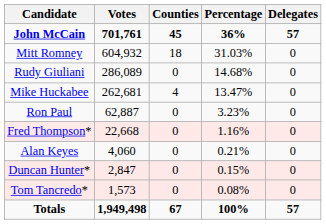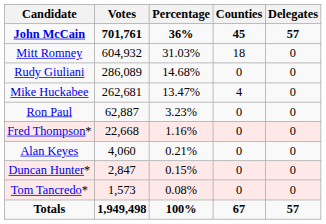 <table class="wikitable" style="text-align:center;">
 <tr style="background-color:#E9E9E9">
 <th>Candidate</th>
 <th>Votes</th>
+<th>Percentage</th>
 <th>Counties</th>
-<th>Percentage</th>
 <th>Delegates</th>
 </tr>
 <tr>
 <td><strong><a href='#'>John McCain</a></strong></td>
 <td><strong>701,761</strong></td>
+<td><strong>36%</strong></td>
 <td><strong>45</strong></td>
-<td><strong>36%</strong></td>
 <td><strong>57</strong></td>
 </tr>
 <tr>
 <td><a href='#'>Mitt Romney</a></td>
 <td>604,932</td>
+<td>31.03%</td>
 <td>18</td>
-<td>31.03%</td>
 <td>0</td>
 </tr>
 <tr>
 <td><a href='#'>Rudy Giuliani</a></td>
 <td>286,089</td>
+<td>14.68%</td>
 <td>0</td>
-<td>14.68%</td>
 <td>0</td>
 </tr>
 <tr>
 <td><a href='#'>Mike Huckabee</a></td>
 <td>262,681</td>
+<td>13.47%</td>
 <td>4</td>
-<td>13.47%</td>
 <td>0</td>
 </tr>
 <tr>
 <td><a href='#'>Ron Paul</a></td>
 <td>62,887</td>
+<td>3.23%</td>
 <td>0</td>
-<td>3.23%</td>
 <td>0</td>
 </tr>
 <tr bgcolor="#FFE8E8">
 <td><a href='#'>Fred Thompson</a>*</td>
 <td>22,668</td>
+<td>1.16%</td>
 <td>0</td>
-<td>1.16%</td>
 <td>0</td>
 </tr>
 <tr>
 <td><a href='#'>Alan Keyes</a></td>
 <td>4,060</td>
+<td>0.21%</td>
 <td>0</td>
-<td>0.21%</td>
 <td>0</td>
 </tr>
 <tr bgcolor="#FFE8E8">
 <td><a href='#'>Duncan Hunter</a>*</td>
 <td>2,847</td>
+<td>0.15%</td>
 <td>0</td>
-<td>0.15%</td>
 <td>0</td>
 </tr>
 <tr bgcolor="#FFE8E8">
 <td><a href='#'>Tom Tancredo</a>*</td>
 <td>1,573</td>
+<td>0.08%</td>
 <td>0</td>
-<td>0.08%</td>
 <td>0</td>
 </tr>
 <tr>
 <td><strong>Totals</strong></td>
 <td><strong>1,949,498</strong></td>
+<td><strong>100%</strong></td>
 <td><strong>67</strong></td>
-<td><strong>100%</strong></td>
 <td><strong>57</strong></td>
 </tr>
 </table>
